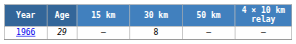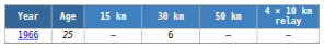 <table class="wikitable" style="font-size:95%; text-align:center; border:grey solid 1px; border-collapse:collapse; background:#ffffff;">
 <tr>
 <th style="background-color:#369; color:white; width:60px;"> Year </th>
 <th style="background-color:#369; color:white; width:40px;"> Age </th>
 <th style="background-color:#4180be; color:white; width:75px;"> 15 km </th>
 <th style="background-color:#4180be; color:white; width:75px;"> 30 km </th>
 <th style="background-color:#4180be; color:white; width:75px;"> 50 km </th>
 <th style="background-color:#4180be; color:white; width:75px;"> 4 × 10 km <br> relay </th>
 </tr>
 <tr>
 <td><a href='#'>1966</a></td>
-<td><em>29</em></td>
+<td><em>25</em></td>
 <td>—</td>
-<td>8</td>
+<td>6</td>
 <td>—</td>
 <td>—</td>
 </tr>
 <tr>
 </tr>
 </table>
